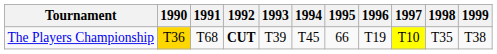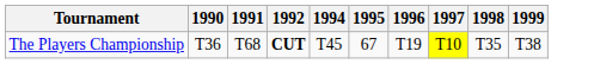 <table class="wikitable" style="font-size:95%;text-align:center;">
 <tr>
 <th>Tournament</th>
 <th>1990</th>
 <th>1991</th>
 <th>1992</th>
-<th>1993</th>
 <th>1994</th>
 <th>1995</th>
 <th>1996</th>
 <th>1997</th>
 <th>1998</th>
 <th>1999</th>
 </tr>
 <tr>
 <td align=left><a href='#'>The Players Championship</a></td>
-<td style="background: gold;">T36</td>
+<td>T36</td>
 <td>T68</td>
 <td><strong>CUT</strong></td>
-<td>T39</td>
 <td>T45</td>
-<td>66</td>
+<td>67</td>
 <td>T19</td>
 <td style="background:yellow;">T10</td>
 <td>T35</td>
 <td>T38</td>
 </tr>
 </table>
